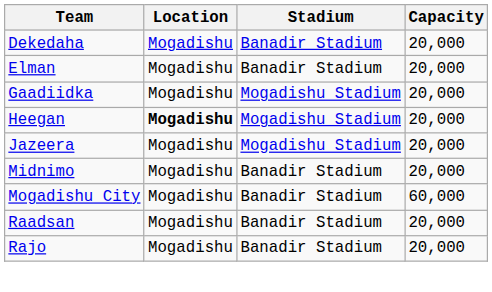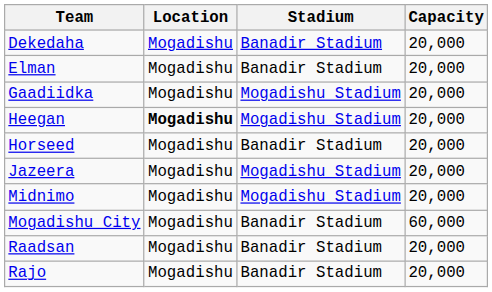 <table class="wikitable sortable">
 <tr>
 <th>Team</th>
 <th>Location</th>
 <th>Stadium</th>
 <th>Capacity</th>
 </tr>
 <tr>
 <td><a href='#'>Dekedaha</a></td>
 <td><a href='#'>Mogadishu</a></td>
 <td><a href='#'>Banadir Stadium</a></td>
 <td>20,000</td>
 </tr>
 <tr>
 <td><a href='#'>Elman</a></td>
 <td>Mogadishu</td>
 <td>Banadir Stadium</td>
 <td>20,000</td>
 </tr>
 <tr>
 <td><a href='#'>Gaadiidka</a></td>
 <td>Mogadishu</td>
 <td><a href='#'>Mogadishu Stadium</a></td>
 <td>20,000</td>
 </tr>
 <tr>
 <td><a href='#'>Heegan</a></td>
 <td><strong>Mogadishu</strong></td>
 <td><a href='#'>Mogadishu Stadium</a></td>
 <td>20,000</td>
 </tr>
 <tr>
+<td><a href='#'>Horseed</a></td>
+<td>Mogadishu</td>
+<td>Banadir Stadium</td>
+<td>20,000</td>
+</tr>
+<tr>
 <td><a href='#'>Jazeera</a></td>
 <td>Mogadishu</td>
 <td><a href='#'>Mogadishu Stadium</a></td>
 <td>20,000</td>
 </tr>
 <tr>
 <td><a href='#'>Midnimo</a></td>
 <td>Mogadishu</td>
-<td>Banadir Stadium</td>
+<td><a href='#'>Mogadishu Stadium</a></td>
 <td>20,000</td>
 </tr>
 <tr>
 <td><a href='#'>Mogadishu City</a></td>
 <td>Mogadishu</td>
 <td>Banadir Stadium</td>
 <td>60,000</td>
 </tr>
 <tr>
 <td><a href='#'>Raadsan</a></td>
 <td>Mogadishu</td>
 <td>Banadir Stadium</td>
 <td>20,000</td>
 </tr>
 <tr>
 <td><a href='#'>Rajo</a></td>
 <td>Mogadishu</td>
 <td>Banadir Stadium</td>
 <td>20,000</td>
 </tr>
 </table>
